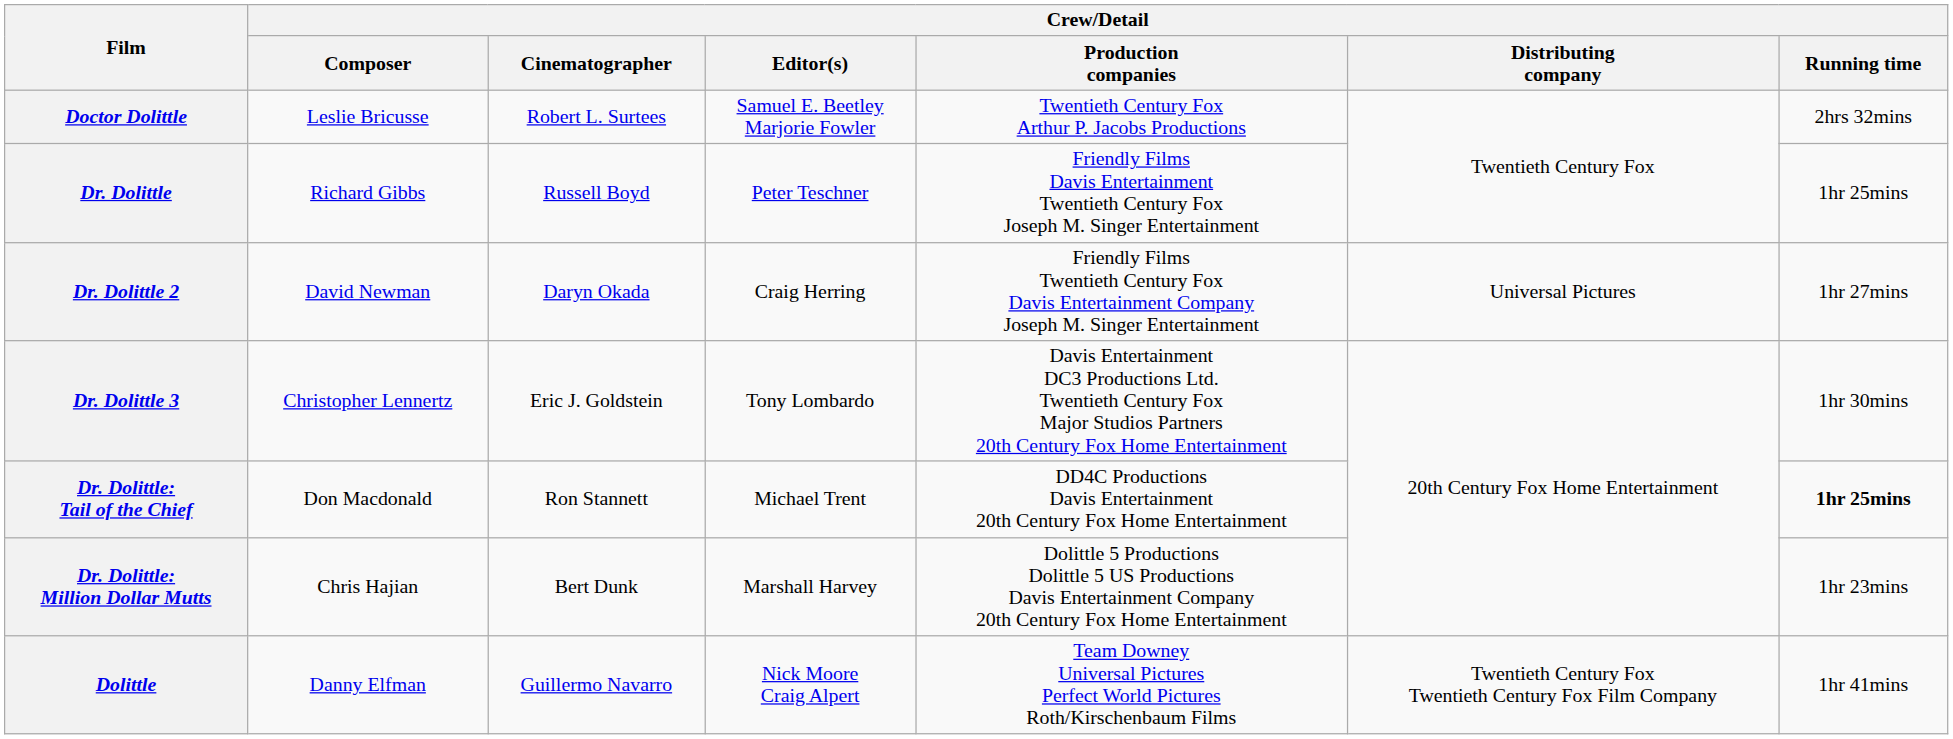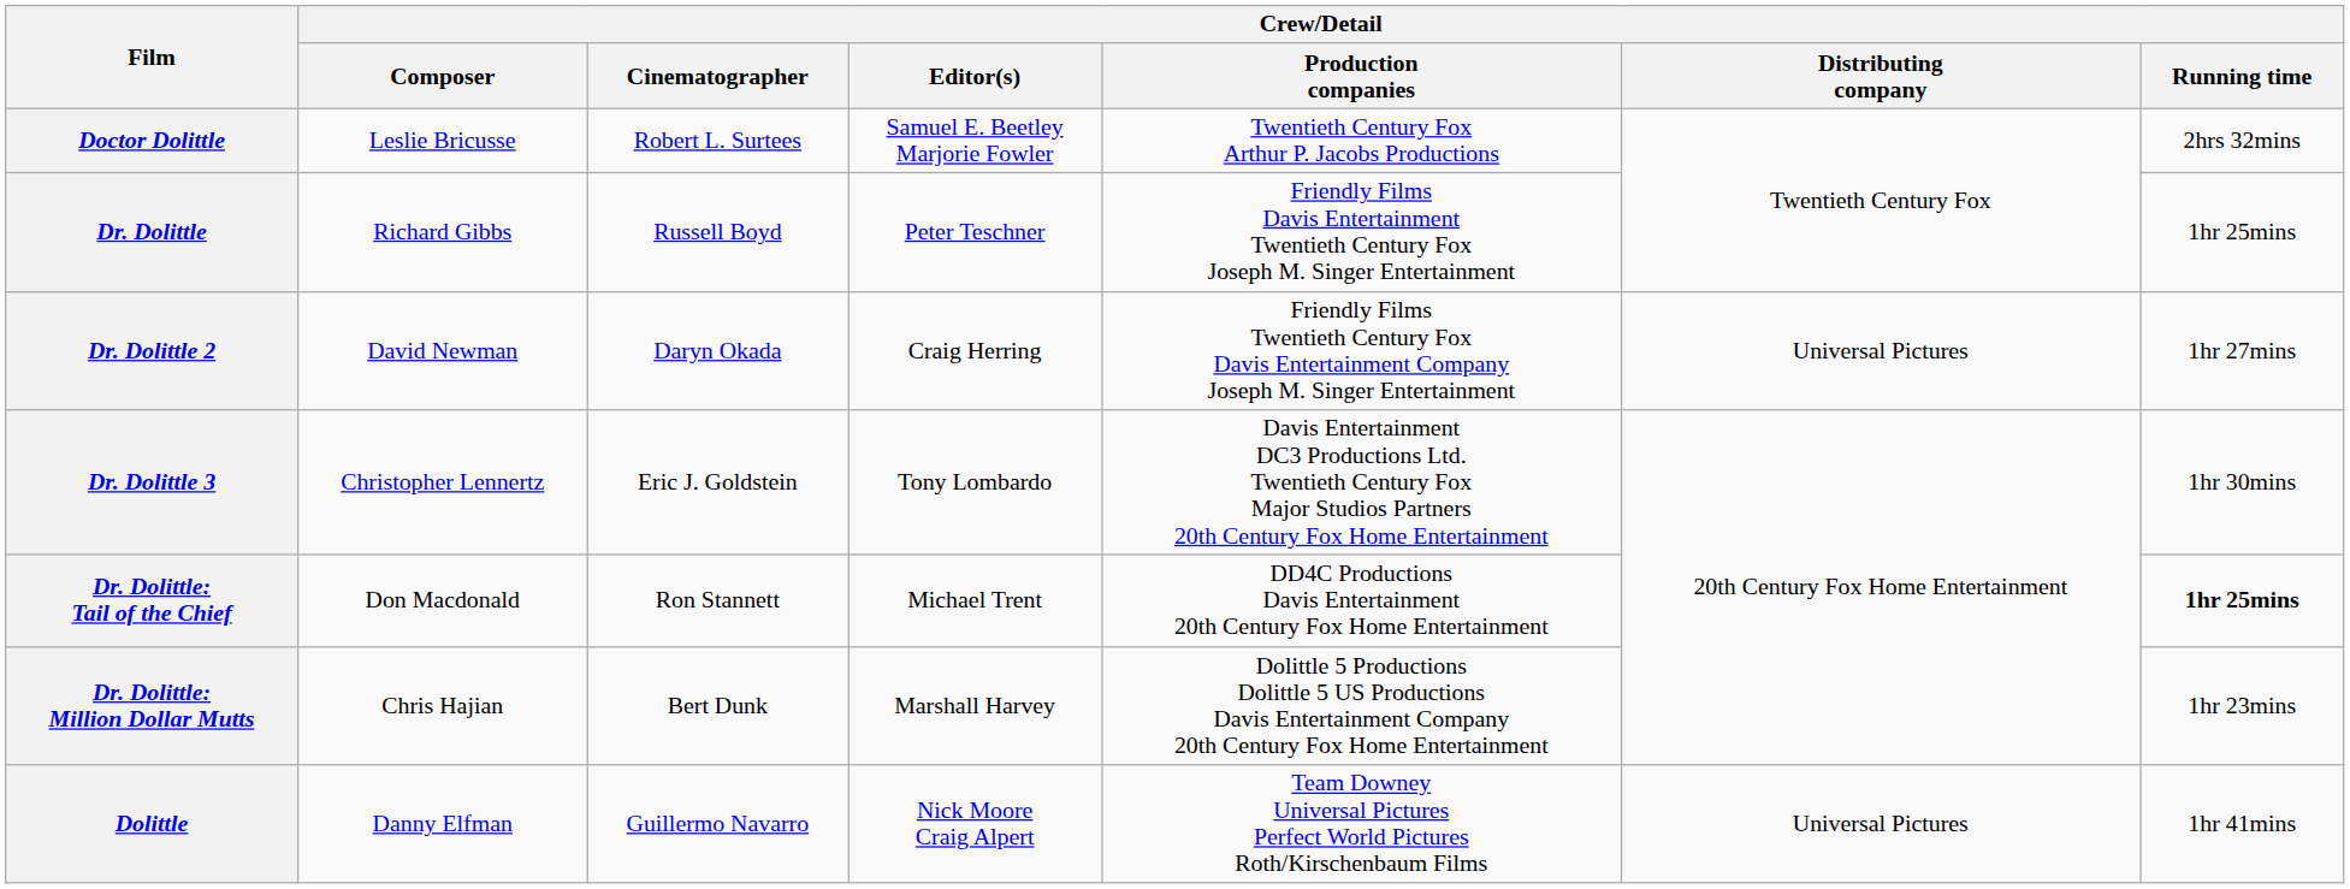 <table class="wikitable sortable" style="text-align:center; width:99%;">
 <tr>
 <th rowspan="2">Film</th>
 <th colspan="7">Crew/Detail</th>
 </tr>
 <tr>
 <th style="text-align:center;">Composer</th>
 <th style="text-align:center;">Cinematographer</th>
 <th style="text-align:center;">Editor(s)</th>
 <th style="text-align:center;">Production <br>companies</th>
 <th style="text-align:center;">Distributing <br>company</th>
 <th style="text-align:center;">Running time</th>
 </tr>
 <tr>
 <th><em><a href='#'>Doctor Dolittle</a></em></th>
 <td><a href='#'>Leslie Bricusse</a></td>
 <td><a href='#'>Robert L. Surtees</a></td>
 <td><a href='#'>Samuel E. Beetley</a> <br><a href='#'>Marjorie Fowler</a></td>
 <td><a href='#'>Twentieth Century Fox</a> <br><a href='#'>Arthur P. Jacobs Productions</a></td>
 <td rowspan="2">Twentieth Century Fox</td>
 <td>2hrs 32mins</td>
 </tr>
 <tr>
 <th><em><a href='#'>Dr. Dolittle</a></em></th>
 <td><a href='#'>Richard Gibbs</a></td>
 <td><a href='#'>Russell Boyd</a></td>
 <td><a href='#'>Peter Teschner</a></td>
 <td><a href='#'>Friendly Films</a> <br><a href='#'>Davis Entertainment</a> <br>Twentieth Century Fox <br>Joseph M. Singer Entertainment</td>
 <td>1hr 25mins</td>
 </tr>
 <tr>
 <th><em><a href='#'>Dr. Dolittle 2</a></em></th>
 <td><a href='#'>David Newman</a></td>
 <td><a href='#'>Daryn Okada</a></td>
 <td>Craig Herring</td>
 <td>Friendly Films <br>Twentieth Century Fox <br><a href='#'>Davis Entertainment Company</a> <br>Joseph M. Singer Entertainment</td>
 <td>Universal Pictures</td>
 <td>1hr 27mins</td>
 </tr>
 <tr>
 <th><em><a href='#'>Dr. Dolittle 3</a></em></th>
 <td><a href='#'>Christopher Lennertz</a></td>
 <td>Eric J. Goldstein</td>
 <td>Tony Lombardo</td>
 <td>Davis Entertainment <br>DC3 Productions Ltd. <br>Twentieth Century Fox <br>Major Studios Partners <br><a href='#'>20th Century Fox Home Entertainment</a></td>
 <td rowspan="3">20th Century Fox Home Entertainment</td>
 <td>1hr 30mins</td>
 </tr>
 <tr>
 <th><em><a href='#'>Dr. Dolittle:  <br>Tail of the Chief</a></em></th>
 <td>Don Macdonald</td>
 <td>Ron Stannett</td>
 <td>Michael Trent</td>
 <td>DD4C Productions <br>Davis Entertainment <br>20th Century Fox Home Entertainment</td>
 <td><strong>1hr 25mins</strong></td>
 </tr>
 <tr>
 <th><em><a href='#'>Dr. Dolittle:  <br>Million Dollar Mutts</a></em></th>
 <td>Chris Hajian</td>
 <td>Bert Dunk</td>
 <td>Marshall Harvey</td>
 <td>Dolittle 5 Productions <br>Dolittle 5 US Productions <br>Davis Entertainment Company <br>20th Century Fox Home Entertainment</td>
 <td>1hr 23mins</td>
 </tr>
 <tr>
 <th><em><a href='#'>Dolittle</a></em></th>
 <td><a href='#'>Danny Elfman</a></td>
 <td><a href='#'>Guillermo Navarro</a></td>
 <td><a href='#'>Nick Moore</a> <br><a href='#'>Craig Alpert</a></td>
 <td><a href='#'>Team Downey</a> <br><a href='#'>Universal Pictures</a> <br><a href='#'>Perfect World Pictures</a> <br>Roth/Kirschenbaum Films</td>
-<td>Twentieth Century Fox <br>Twentieth Century Fox Film Company</td>
+<td>Universal Pictures</td>
 <td>1hr 41mins</td>
 </tr>
 </table>
